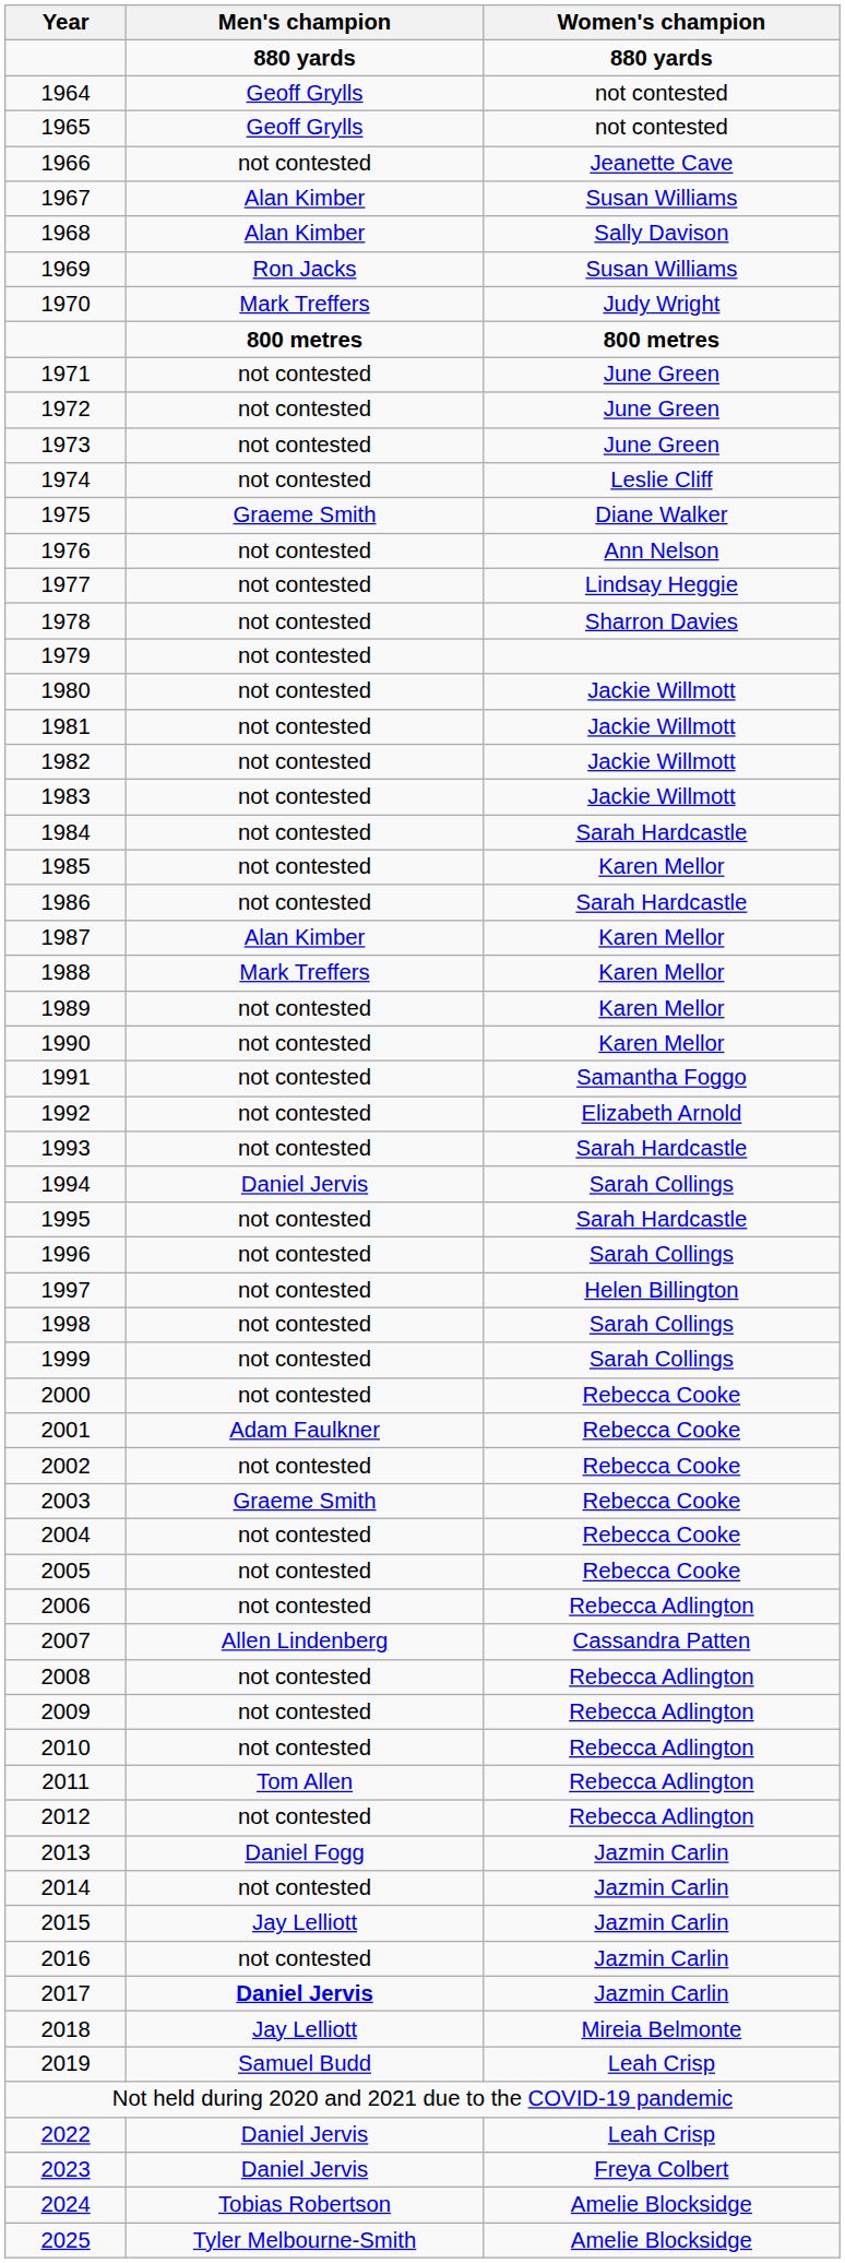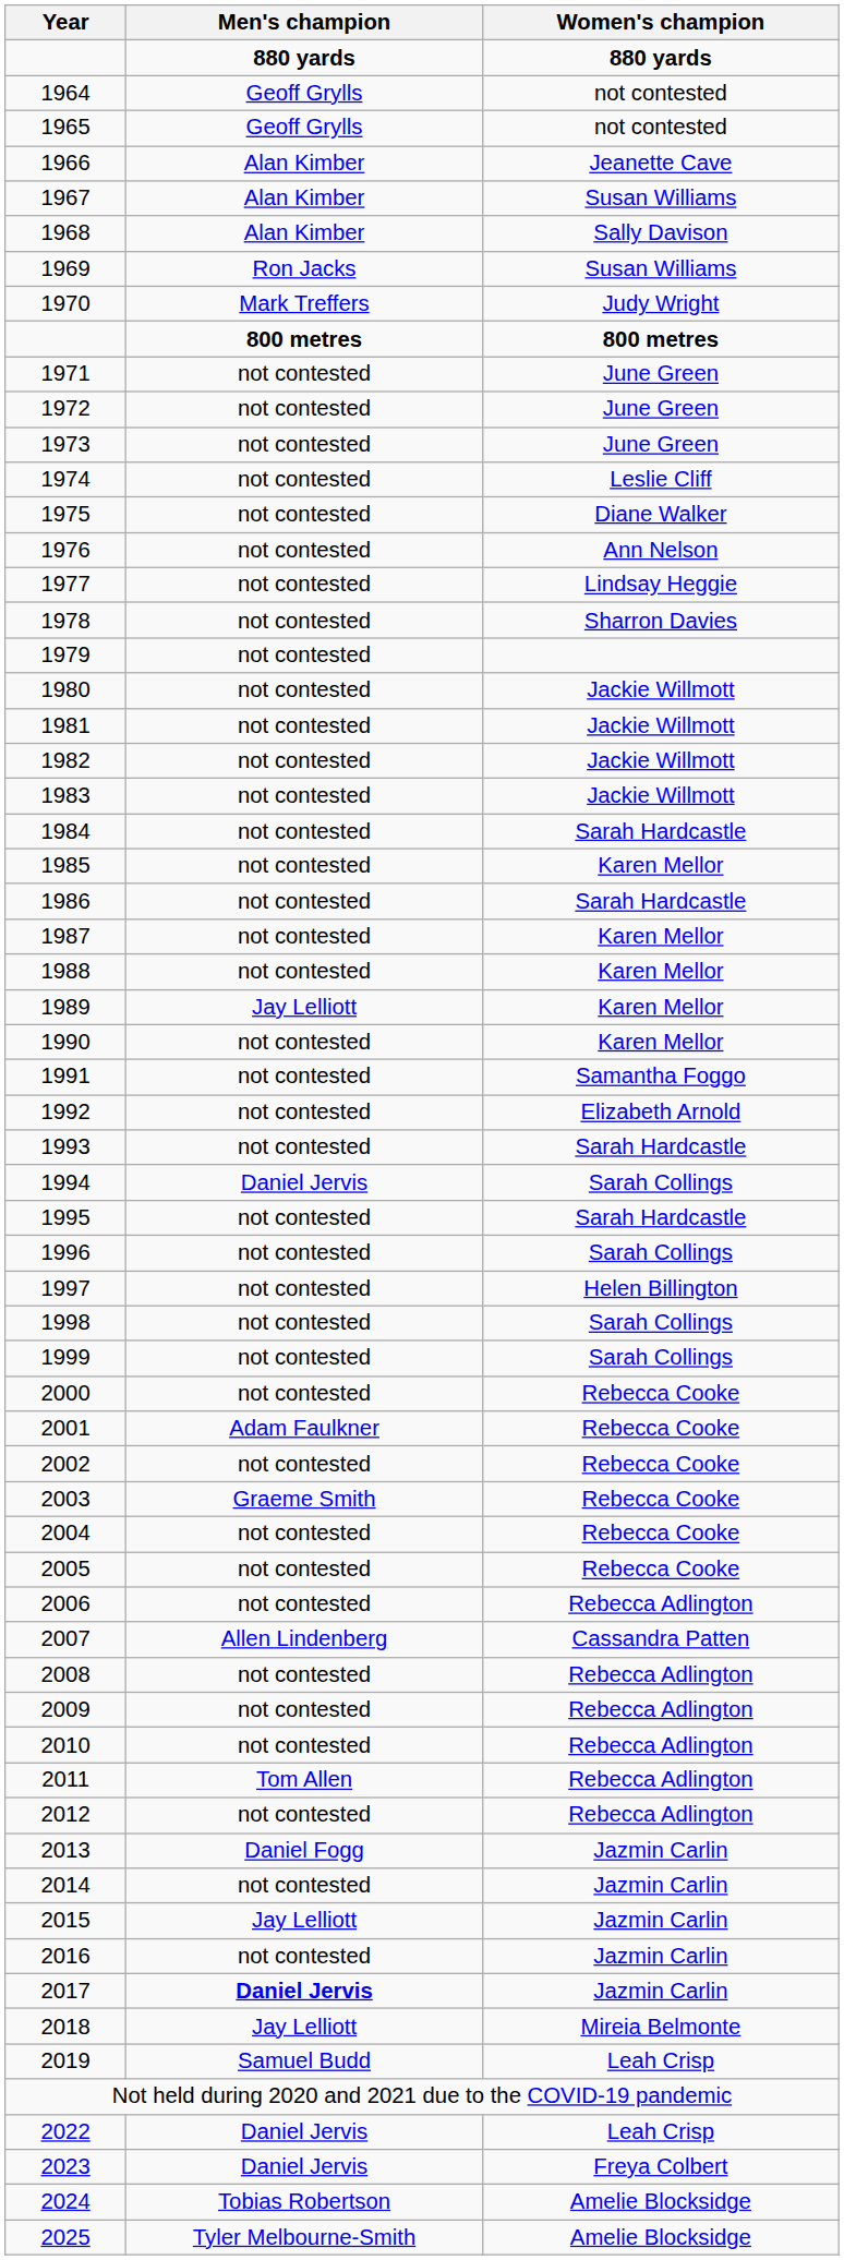 <table class="wikitable sortable" style="text-align:center">
 <tr>
 <th width=80>Year</th>
 <th width=250>Men's champion</th>
 <th width=250>Women's champion</th>
 </tr>
 <tr>
 <td></td>
 <td><strong>880 yards</strong></td>
 <td><strong>880 yards</strong></td>
 </tr>
 <tr>
 <td>1964</td>
 <td><a href='#'>Geoff Grylls</a></td>
 <td>not contested</td>
 </tr>
 <tr>
 <td>1965</td>
 <td><a href='#'>Geoff Grylls</a></td>
 <td>not contested</td>
 </tr>
 <tr>
 <td>1966</td>
-<td>not contested</td>
+<td><a href='#'>Alan Kimber</a></td>
 <td><a href='#'>Jeanette Cave</a></td>
 </tr>
 <tr>
 <td>1967</td>
 <td><a href='#'>Alan Kimber</a></td>
 <td><a href='#'>Susan Williams</a></td>
 </tr>
 <tr>
 <td>1968</td>
 <td><a href='#'>Alan Kimber</a></td>
 <td><a href='#'>Sally Davison</a></td>
 </tr>
 <tr>
 <td>1969</td>
 <td><a href='#'>Ron Jacks</a></td>
 <td><a href='#'>Susan Williams</a></td>
 </tr>
 <tr>
 <td>1970</td>
 <td><a href='#'>Mark Treffers</a></td>
 <td><a href='#'>Judy Wright</a></td>
 </tr>
 <tr>
 <td></td>
 <td><strong>800 metres</strong></td>
 <td><strong>800 metres</strong></td>
 </tr>
 <tr>
 <td>1971</td>
 <td>not contested</td>
 <td><a href='#'>June Green</a></td>
 </tr>
 <tr>
 <td>1972</td>
 <td>not contested</td>
 <td><a href='#'>June Green</a></td>
 </tr>
 <tr>
 <td>1973</td>
 <td>not contested</td>
 <td><a href='#'>June Green</a></td>
 </tr>
 <tr>
 <td>1974</td>
 <td>not contested</td>
 <td><a href='#'>Leslie Cliff</a></td>
 </tr>
 <tr>
 <td>1975</td>
-<td><a href='#'>Graeme Smith</a></td>
+<td>not contested</td>
 <td><a href='#'>Diane Walker</a></td>
 </tr>
 <tr>
 <td>1976</td>
 <td>not contested</td>
 <td><a href='#'>Ann Nelson</a></td>
 </tr>
 <tr>
 <td>1977</td>
 <td>not contested</td>
 <td><a href='#'>Lindsay Heggie</a></td>
 </tr>
 <tr>
 <td>1978</td>
 <td>not contested</td>
 <td><a href='#'>Sharron Davies</a></td>
 </tr>
 <tr>
 <td>1979</td>
 <td>not contested</td>
 <td></td>
 </tr>
 <tr>
 <td>1980</td>
 <td>not contested</td>
 <td><a href='#'>Jackie Willmott</a></td>
 </tr>
 <tr>
 <td>1981</td>
 <td>not contested</td>
 <td><a href='#'>Jackie Willmott</a></td>
 </tr>
 <tr>
 <td>1982</td>
 <td>not contested</td>
 <td><a href='#'>Jackie Willmott</a></td>
 </tr>
 <tr>
 <td>1983</td>
 <td>not contested</td>
 <td><a href='#'>Jackie Willmott</a></td>
 </tr>
 <tr>
 <td>1984</td>
 <td>not contested</td>
 <td><a href='#'>Sarah Hardcastle</a></td>
 </tr>
 <tr>
 <td>1985</td>
 <td>not contested</td>
 <td><a href='#'>Karen Mellor</a></td>
 </tr>
 <tr>
 <td>1986</td>
 <td>not contested</td>
 <td><a href='#'>Sarah Hardcastle</a></td>
 </tr>
 <tr>
 <td>1987</td>
-<td><a href='#'>Alan Kimber</a></td>
+<td>not contested</td>
 <td><a href='#'>Karen Mellor</a></td>
 </tr>
 <tr>
 <td>1988</td>
-<td><a href='#'>Mark Treffers</a></td>
+<td>not contested</td>
 <td><a href='#'>Karen Mellor</a></td>
 </tr>
 <tr>
 <td>1989</td>
-<td>not contested</td>
+<td><a href='#'>Jay Lelliott</a></td>
 <td><a href='#'>Karen Mellor</a></td>
 </tr>
 <tr>
 <td>1990</td>
 <td>not contested</td>
 <td><a href='#'>Karen Mellor</a></td>
 </tr>
 <tr>
 <td>1991</td>
 <td>not contested</td>
 <td><a href='#'>Samantha Foggo</a></td>
 </tr>
 <tr>
 <td>1992</td>
 <td>not contested</td>
 <td><a href='#'>Elizabeth Arnold</a></td>
 </tr>
 <tr>
 <td>1993</td>
 <td>not contested</td>
 <td><a href='#'>Sarah Hardcastle</a></td>
 </tr>
 <tr>
 <td>1994</td>
 <td><a href='#'>Daniel Jervis</a></td>
 <td><a href='#'>Sarah Collings</a></td>
 </tr>
 <tr>
 <td>1995</td>
 <td>not contested</td>
 <td><a href='#'>Sarah Hardcastle</a></td>
 </tr>
 <tr>
 <td>1996</td>
 <td>not contested</td>
 <td><a href='#'>Sarah Collings</a></td>
 </tr>
 <tr>
 <td>1997</td>
 <td>not contested</td>
 <td><a href='#'>Helen Billington</a></td>
 </tr>
 <tr>
 <td>1998</td>
 <td>not contested</td>
 <td><a href='#'>Sarah Collings</a></td>
 </tr>
 <tr>
 <td>1999</td>
 <td>not contested</td>
 <td><a href='#'>Sarah Collings</a></td>
 </tr>
 <tr>
 <td>2000</td>
 <td>not contested</td>
 <td><a href='#'>Rebecca Cooke</a></td>
 </tr>
 <tr>
 <td>2001</td>
 <td><a href='#'>Adam Faulkner</a></td>
 <td><a href='#'>Rebecca Cooke</a></td>
 </tr>
 <tr>
 <td>2002</td>
 <td>not contested</td>
 <td><a href='#'>Rebecca Cooke</a></td>
 </tr>
 <tr>
 <td>2003</td>
 <td><a href='#'>Graeme Smith</a></td>
 <td><a href='#'>Rebecca Cooke</a></td>
 </tr>
 <tr>
 <td>2004</td>
 <td>not contested</td>
 <td><a href='#'>Rebecca Cooke</a></td>
 </tr>
 <tr>
 <td>2005</td>
 <td>not contested</td>
 <td><a href='#'>Rebecca Cooke</a></td>
 </tr>
 <tr>
 <td>2006</td>
 <td>not contested</td>
 <td><a href='#'>Rebecca Adlington</a></td>
 </tr>
 <tr>
 <td>2007</td>
 <td><a href='#'>Allen Lindenberg</a></td>
 <td><a href='#'>Cassandra Patten</a></td>
 </tr>
 <tr>
 <td>2008</td>
 <td>not contested</td>
 <td><a href='#'>Rebecca Adlington</a></td>
 </tr>
 <tr>
 <td>2009</td>
 <td>not contested</td>
 <td><a href='#'>Rebecca Adlington</a></td>
 </tr>
 <tr>
 <td>2010</td>
 <td>not contested</td>
 <td><a href='#'>Rebecca Adlington</a></td>
 </tr>
 <tr>
 <td>2011</td>
 <td><a href='#'>Tom Allen</a></td>
 <td><a href='#'>Rebecca Adlington</a></td>
 </tr>
 <tr>
 <td>2012</td>
 <td>not contested</td>
 <td><a href='#'>Rebecca Adlington</a></td>
 </tr>
 <tr>
 <td>2013</td>
 <td><a href='#'>Daniel Fogg</a></td>
 <td><a href='#'>Jazmin Carlin</a></td>
 </tr>
 <tr>
 <td>2014</td>
 <td>not contested</td>
 <td><a href='#'>Jazmin Carlin</a></td>
 </tr>
 <tr>
 <td>2015</td>
 <td><a href='#'>Jay Lelliott</a></td>
 <td><a href='#'>Jazmin Carlin</a></td>
 </tr>
 <tr>
 <td>2016</td>
 <td>not contested</td>
 <td><a href='#'>Jazmin Carlin</a></td>
 </tr>
 <tr>
 <td>2017</td>
 <td><strong><a href='#'>Daniel Jervis</a></strong></td>
 <td><a href='#'>Jazmin Carlin</a></td>
 </tr>
 <tr>
 <td>2018</td>
 <td><a href='#'>Jay Lelliott</a></td>
 <td><a href='#'>Mireia Belmonte</a></td>
 </tr>
 <tr>
 <td>2019</td>
 <td><a href='#'>Samuel Budd</a></td>
 <td><a href='#'>Leah Crisp</a></td>
 </tr>
 <tr>
 <td colspan=4>Not held during 2020 and 2021 due to the <a href='#'>COVID-19 pandemic</a></td>
 </tr>
 <tr>
 <td><a href='#'>2022</a></td>
 <td><a href='#'>Daniel Jervis</a></td>
 <td><a href='#'>Leah Crisp</a></td>
 </tr>
 <tr>
 <td><a href='#'>2023</a></td>
 <td><a href='#'>Daniel Jervis</a></td>
 <td><a href='#'>Freya Colbert</a></td>
 </tr>
 <tr>
 <td><a href='#'>2024</a></td>
 <td><a href='#'>Tobias Robertson</a></td>
 <td><a href='#'>Amelie Blocksidge</a></td>
 </tr>
 <tr>
 <td><a href='#'>2025</a></td>
 <td><a href='#'>Tyler Melbourne-Smith</a></td>
 <td><a href='#'>Amelie Blocksidge</a></td>
 </tr>
 </table>
